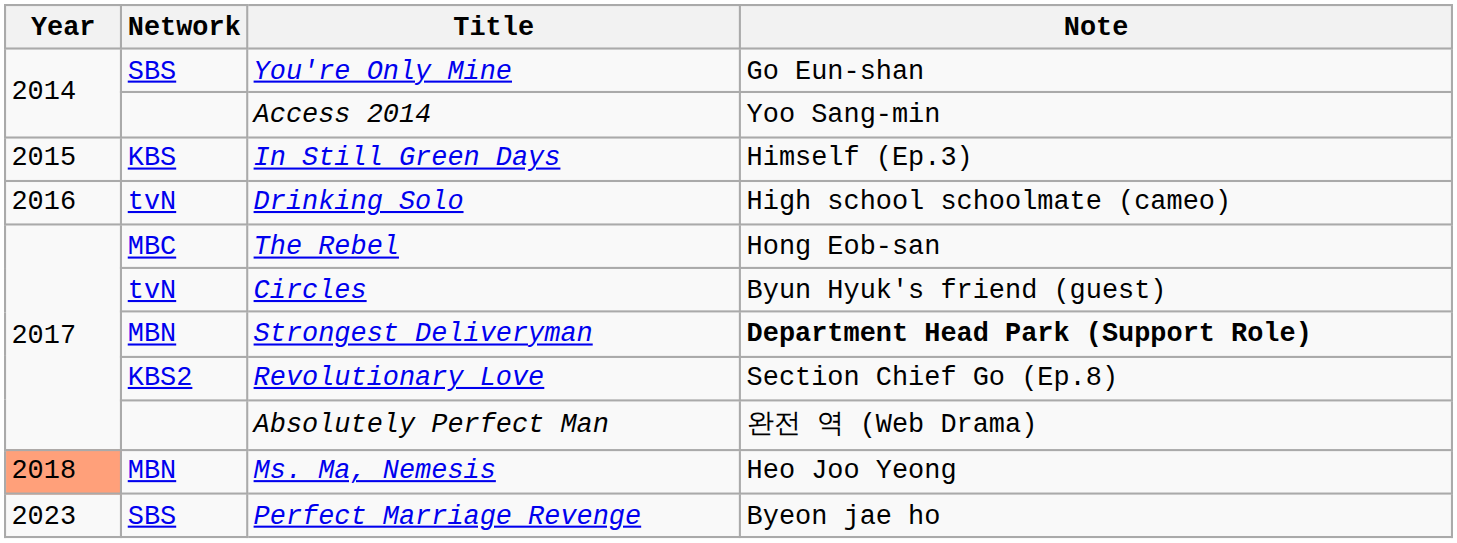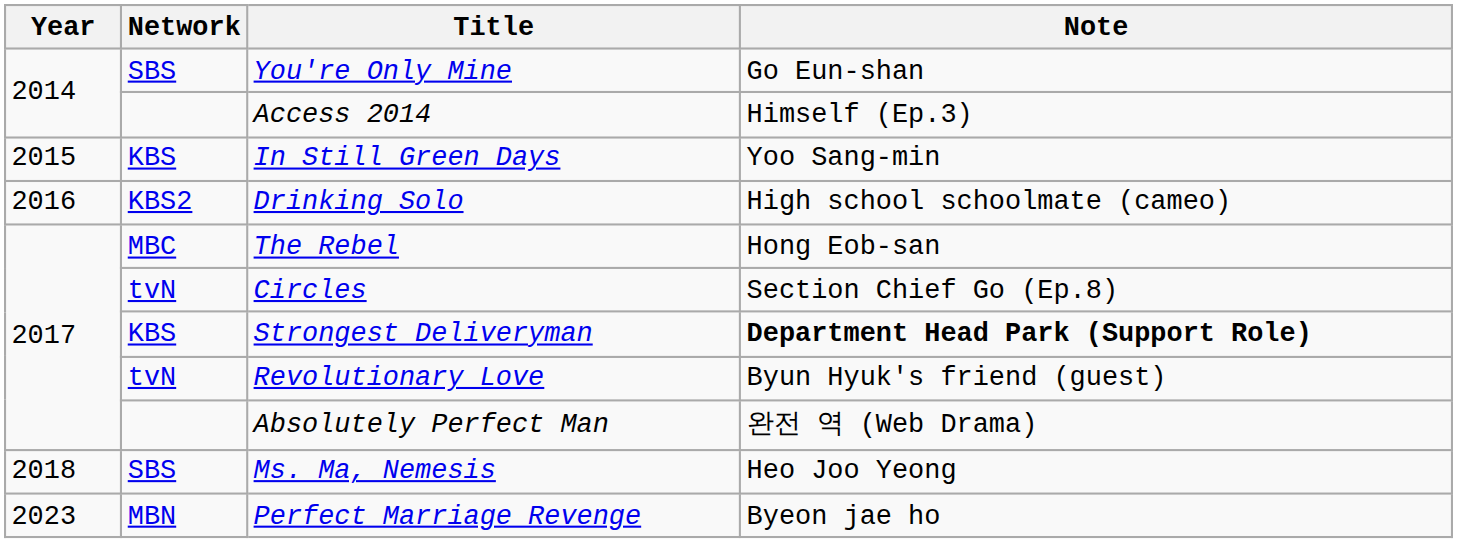 <table class="wikitable" style="width:700px">
 <tr>
 <th width="50xp">Year</th>
 <th width="50xp">Network</th>
 <th>Title</th>
 <th>Note</th>
 </tr>
 <tr>
 <td rowspan=2>2014</td>
 <td><a href='#'>SBS</a></td>
 <td><em><a href='#'>You're Only Mine</a></em></td>
 <td>Go Eun-shan</td>
 </tr>
 <tr>
 <td></td>
 <td><em>Access 2014</em></td>
-<td>Yoo Sang-min</td>
+<td>Himself (Ep.3)</td>
 </tr>
 <tr>
 <td>2015</td>
 <td><a href='#'>KBS</a></td>
 <td><em><a href='#'>In Still Green Days</a></em></td>
-<td>Himself (Ep.3)</td>
+<td>Yoo Sang-min</td>
 </tr>
 <tr>
 <td>2016</td>
-<td><a href='#'>tvN</a></td>
+<td><a href='#'>KBS2</a></td>
 <td><em><a href='#'>Drinking Solo</a></em></td>
 <td>High school schoolmate (cameo)</td>
 </tr>
 <tr>
 <td rowspan=5>2017</td>
 <td><a href='#'>MBC</a></td>
 <td><em><a href='#'>The Rebel</a></em></td>
 <td>Hong Eob-san</td>
 </tr>
 <tr>
 <td><a href='#'>tvN</a></td>
 <td><em><a href='#'>Circles</a></em></td>
-<td>Byun Hyuk's friend (guest)</td>
+<td>Section Chief Go (Ep.8)</td>
 </tr>
 <tr>
-<td><a href='#'>MBN</a></td>
+<td><a href='#'>KBS</a></td>
 <td><em><a href='#'>Strongest Deliveryman</a></em></td>
 <td><strong>Department Head Park (Support Role)</strong></td>
 </tr>
 <tr>
-<td><a href='#'>KBS2</a></td>
+<td><a href='#'>tvN</a></td>
 <td><em><a href='#'>Revolutionary Love</a></em></td>
-<td>Section Chief Go (Ep.8)</td>
+<td>Byun Hyuk's friend (guest)</td>
 </tr>
 <tr>
 <td></td>
 <td><em>Absolutely Perfect Man</em></td>
 <td>완전 역 (Web Drama)</td>
 </tr>
 <tr>
-<td style="background: lightsalmon;">2018</td>
-<td><a href='#'>MBN</a></td>
+<td>2018</td>
+<td><a href='#'>SBS</a></td>
 <td><em><a href='#'>Ms. Ma, Nemesis</a></em></td>
 <td>Heo Joo Yeong</td>
 </tr>
 <tr>
 <td>2023</td>
-<td><a href='#'>SBS</a></td>
+<td><a href='#'>MBN</a></td>
 <td><em><a href='#'>Perfect Marriage Revenge</a></em></td>
 <td>Byeon jae ho</td>
 </tr>
 </table>
